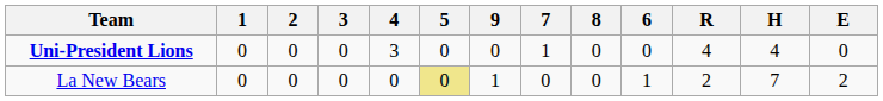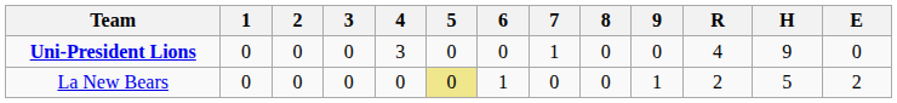 <table class=wikitable style="text-align:center">
 <tr>
 <th width = "170">Team</th>
 <th width = "35">1</th>
 <th width = "35">2</th>
 <th width = "35">3</th>
 <th width = "35">4</th>
 <th width = "35">5</th>
-<th width = "35">9</th>
+<th width = "35">6</th>
 <th width = "35">7</th>
 <th width = "35">8</th>
-<th width = "35">6</th>
+<th width = "35">9</th>
 <th width = "50">R</th>
 <th width = "50">H</th>
 <th width = "50">E</th>
 </tr>
 <tr>
 <td><strong><a href='#'>Uni-President Lions</a></strong></td>
 <td>0</td>
 <td>0</td>
 <td>0</td>
 <td>3</td>
 <td>0</td>
 <td>0</td>
 <td>1</td>
 <td>0</td>
 <td>0</td>
 <td>4</td>
-<td>4</td>
+<td>9</td>
 <td>0</td>
 </tr>
 <tr>
 <td><a href='#'>La New Bears</a></td>
 <td>0</td>
 <td>0</td>
 <td>0</td>
 <td>0</td>
 <td style="background: khaki;">0</td>
 <td>1</td>
 <td>0</td>
 <td>0</td>
 <td>1</td>
 <td>2</td>
-<td>7</td>
+<td>5</td>
 <td>2</td>
 </tr>
 </table>
